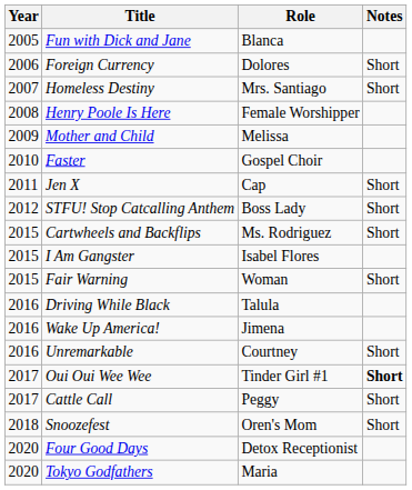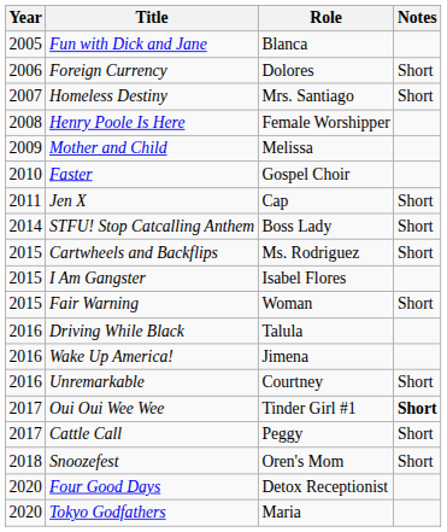 <table class="wikitable sortable">
 <tr>
 <th>Year</th>
 <th>Title</th>
 <th>Role</th>
 <th class="unsortable">Notes</th>
 </tr>
 <tr>
 <td>2005</td>
 <td><em><a href='#'>Fun with Dick and Jane</a></em></td>
 <td>Blanca</td>
 <td></td>
 </tr>
 <tr>
 <td>2006</td>
 <td><em>Foreign Currency</em></td>
 <td>Dolores</td>
 <td>Short</td>
 </tr>
 <tr>
 <td>2007</td>
 <td><em>Homeless Destiny</em></td>
 <td>Mrs. Santiago</td>
 <td>Short</td>
 </tr>
 <tr>
 <td>2008</td>
 <td><em><a href='#'>Henry Poole Is Here</a></em></td>
 <td>Female Worshipper</td>
 <td></td>
 </tr>
 <tr>
 <td>2009</td>
 <td><em><a href='#'>Mother and Child</a></em></td>
 <td>Melissa</td>
 <td></td>
 </tr>
 <tr>
 <td>2010</td>
 <td><em><a href='#'>Faster</a></em></td>
 <td>Gospel Choir</td>
 <td></td>
 </tr>
 <tr>
 <td>2011</td>
 <td><em>Jen X</em></td>
 <td>Cap</td>
 <td>Short</td>
 </tr>
 <tr>
-<td>2012</td>
+<td>2014</td>
 <td><em>STFU! Stop Catcalling Anthem</em></td>
 <td>Boss Lady</td>
 <td>Short</td>
 </tr>
 <tr>
 <td>2015</td>
 <td><em>Cartwheels and Backflips</em></td>
 <td>Ms. Rodriguez</td>
 <td>Short</td>
 </tr>
 <tr>
 <td>2015</td>
 <td><em>I Am Gangster</em></td>
 <td>Isabel Flores</td>
 <td></td>
 </tr>
 <tr>
 <td>2015</td>
 <td><em>Fair Warning</em></td>
 <td>Woman</td>
 <td>Short</td>
 </tr>
 <tr>
 <td>2016</td>
 <td><em>Driving While Black</em></td>
 <td>Talula</td>
 <td></td>
 </tr>
 <tr>
 <td>2016</td>
 <td><em>Wake Up America!</em></td>
 <td>Jimena</td>
 <td></td>
 </tr>
 <tr>
 <td>2016</td>
 <td><em>Unremarkable</em></td>
 <td>Courtney</td>
 <td>Short</td>
 </tr>
 <tr>
 <td>2017</td>
 <td><em>Oui Oui Wee Wee</em></td>
 <td>Tinder Girl #1</td>
 <td><strong>Short</strong></td>
 </tr>
 <tr>
 <td>2017</td>
 <td><em>Cattle Call</em></td>
 <td>Peggy</td>
 <td>Short</td>
 </tr>
 <tr>
 <td>2018</td>
 <td><em>Snoozefest</em></td>
 <td>Oren's Mom</td>
 <td>Short</td>
 </tr>
 <tr>
 <td>2020</td>
 <td><em><a href='#'>Four Good Days</a></em></td>
 <td>Detox Receptionist</td>
 <td></td>
 </tr>
 <tr>
 <td>2020</td>
 <td><em><a href='#'>Tokyo Godfathers</a></em></td>
 <td>Maria</td>
 <td></td>
 </tr>
 </table>
